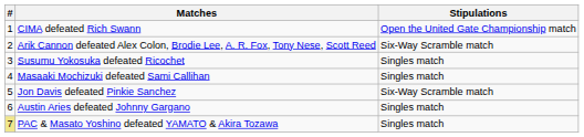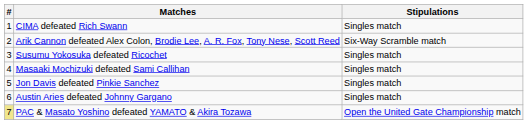 <table style="font-size: 85%" class="wikitable">
 <tr>
 <th><strong>#</strong></th>
 <th><strong>Matches</strong></th>
 <th><strong>Stipulations</strong><br></th>
 </tr>
 <tr>
 <td>1</td>
 <td><a href='#'>CIMA</a> defeated <a href='#'>Rich Swann</a></td>
-<td><a href='#'>Open the United Gate Championship</a> match</td>
+<td>Singles match</td>
 </tr>
 <tr>
 <td>2</td>
 <td><a href='#'>Arik Cannon</a> defeated Alex Colon, <a href='#'>Brodie Lee</a>, <a href='#'>A. R. Fox</a>, <a href='#'>Tony Nese</a>, <a href='#'>Scott Reed</a></td>
 <td>Six-Way Scramble match</td>
 </tr>
 <tr>
 <td>3</td>
 <td><a href='#'>Susumu Yokosuka</a> defeated <a href='#'>Ricochet</a></td>
 <td>Singles match</td>
 </tr>
 <tr>
 <td>4</td>
 <td><a href='#'>Masaaki Mochizuki</a> defeated <a href='#'>Sami Callihan</a></td>
 <td>Singles match</td>
 </tr>
 <tr>
 <td>5</td>
 <td><a href='#'>Jon Davis</a> defeated <a href='#'>Pinkie Sanchez</a></td>
-<td>Six-Way Scramble match</td>
+<td>Singles match</td>
 </tr>
 <tr>
 <td>6</td>
 <td><a href='#'>Austin Aries</a> defeated <a href='#'>Johnny Gargano</a></td>
 <td>Singles match</td>
 </tr>
 <tr>
 <td style="background: khaki;">7</td>
 <td><a href='#'>PAC</a> & <a href='#'>Masato Yoshino</a> defeated <a href='#'>YAMATO</a> & <a href='#'>Akira Tozawa</a></td>
-<td>Singles match</td>
+<td><a href='#'>Open the United Gate Championship</a> match</td>
 </tr>
 </table>
